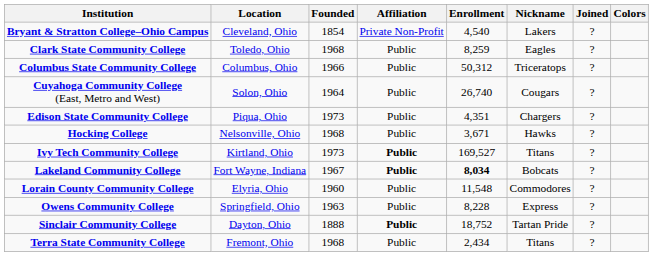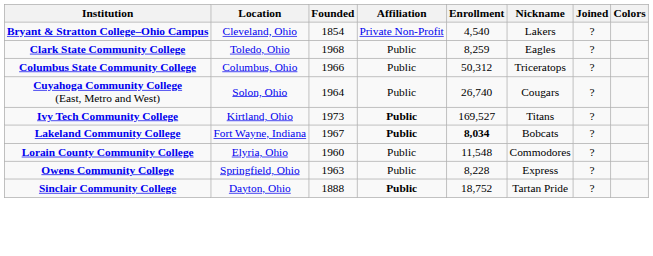 <table class="wikitable sortable" style="text-align:center;">
 <tr>
 <th>Institution</th>
 <th>Location</th>
 <th>Founded</th>
 <th>Affiliation</th>
 <th>Enrollment</th>
 <th>Nickname</th>
 <th>Joined</th>
 <th>Colors</th>
 </tr>
 <tr>
 <td><strong><a href='#'>Bryant & Stratton College–Ohio Campus</a></strong></td>
 <td><a href='#'>Cleveland, Ohio</a></td>
 <td>1854</td>
 <td><a href='#'>Private Non-Profit</a></td>
 <td>4,540</td>
 <td>Lakers</td>
 <td>?</td>
 <td>  </td>
 </tr>
 <tr>
 <td><strong><a href='#'>Clark State Community College</a></strong></td>
 <td><a href='#'>Toledo, Ohio</a></td>
 <td>1968</td>
 <td>Public</td>
 <td>8,259</td>
 <td>Eagles</td>
 <td>?</td>
 <td>  </td>
 </tr>
 <tr>
 <td><strong><a href='#'>Columbus State Community College</a></strong></td>
 <td><a href='#'>Columbus, Ohio</a></td>
 <td>1966</td>
 <td>Public</td>
 <td>50,312</td>
 <td>Triceratops</td>
 <td>?</td>
 <td>  </td>
 </tr>
 <tr>
 <td><strong><a href='#'>Cuyahoga Community College</a></strong><br>(East, Metro and West)</td>
 <td><a href='#'>Solon, Ohio</a></td>
 <td>1964</td>
 <td>Public</td>
 <td>26,740</td>
 <td>Cougars</td>
-<td>?</td>
-<td>  </td>
-</tr>
-<tr>
-<td><strong><a href='#'>Edison State Community College</a></strong></td>
-<td><a href='#'>Piqua, Ohio</a></td>
-<td>1973</td>
-<td>Public</td>
-<td>4,351</td>
-<td>Chargers</td>
-<td>?</td>
-<td> </td>
-</tr>
-<tr>
-<td><strong><a href='#'>Hocking College</a></strong></td>
-<td><a href='#'>Nelsonville, Ohio</a></td>
-<td>1968</td>
-<td>Public</td>
-<td>3,671</td>
-<td>Hawks</td>
 <td>?</td>
 <td>  </td>
 </tr>
 <tr>
 <td><strong><a href='#'>Ivy Tech Community College</a></strong></td>
 <td><a href='#'>Kirtland, Ohio</a></td>
 <td>1973</td>
 <td><strong>Public</strong></td>
 <td>169,527</td>
 <td>Titans</td>
 <td>?</td>
 <td> </td>
 </tr>
 <tr>
 <td><strong><a href='#'>Lakeland Community College</a></strong></td>
 <td><a href='#'>Fort Wayne, Indiana</a></td>
 <td>1967</td>
 <td><strong>Public</strong></td>
 <td><strong>8,034</strong></td>
 <td>Bobcats</td>
 <td>?</td>
 <td> </td>
 </tr>
 <tr>
 <td><strong><a href='#'>Lorain County Community College</a></strong></td>
 <td><a href='#'>Elyria, Ohio</a></td>
 <td>1960</td>
 <td>Public</td>
 <td>11,548</td>
 <td>Commodores</td>
 <td>?</td>
 <td> </td>
 </tr>
 <tr>
 <td><strong><a href='#'>Owens Community College</a></strong></td>
 <td><a href='#'>Springfield, Ohio</a></td>
 <td>1963</td>
 <td>Public</td>
 <td>8,228</td>
 <td>Express</td>
 <td>?</td>
 <td>  </td>
 </tr>
 <tr>
 <td><strong><a href='#'>Sinclair Community College</a></strong></td>
 <td><a href='#'>Dayton, Ohio</a></td>
 <td>1888</td>
 <td><strong>Public</strong></td>
 <td>18,752</td>
 <td>Tartan Pride</td>
 <td>?</td>
 <td> </td>
 </tr>
-<tr>
-<td><strong><a href='#'>Terra State Community College</a></strong></td>
-<td><a href='#'>Fremont, Ohio</a></td>
-<td>1968</td>
-<td>Public</td>
-<td>2,434</td>
-<td>Titans</td>
-<td>?</td>
-<td> </td>
-</tr>
 </table>
